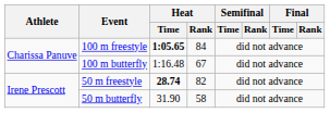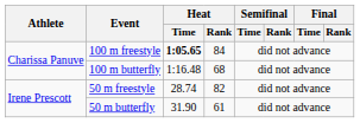 <table class=wikitable style="font-size:90%">
 <tr>
 <th rowspan="2">Athlete</th>
 <th rowspan="2">Event</th>
 <th colspan="2">Heat</th>
 <th colspan="2">Semifinal</th>
 <th colspan="2">Final</th>
 </tr>
 <tr style="font-size:95%">
 <th>Time</th>
 <th>Rank</th>
 <th>Time</th>
 <th>Rank</th>
 <th>Time</th>
 <th>Rank</th>
 </tr>
 <tr align=center>
 <td align=left rowspan=2><a href='#'>Charissa Panuve</a></td>
 <td align=left><a href='#'>100 m freestyle</a></td>
 <td><strong>1:05.65</strong></td>
 <td>84</td>
 <td colspan=4>did not advance</td>
 </tr>
 <tr align=center>
 <td align=left><a href='#'>100 m butterfly</a></td>
 <td>1:16.48</td>
-<td>67</td>
+<td>68</td>
 <td colspan=4>did not advance</td>
 </tr>
 <tr align=center>
 <td align=left rowspan=2><a href='#'>Irene Prescott</a></td>
 <td align=left><a href='#'>50 m freestyle</a></td>
-<td><strong>28.74</strong></td>
+<td>28.74</td>
 <td>82</td>
 <td colspan=4>did not advance</td>
 </tr>
 <tr align=center>
 <td align=left><a href='#'>50 m butterfly</a></td>
 <td>31.90</td>
-<td>58</td>
+<td>61</td>
 <td colspan=4>did not advance</td>
 </tr>
 </table>
